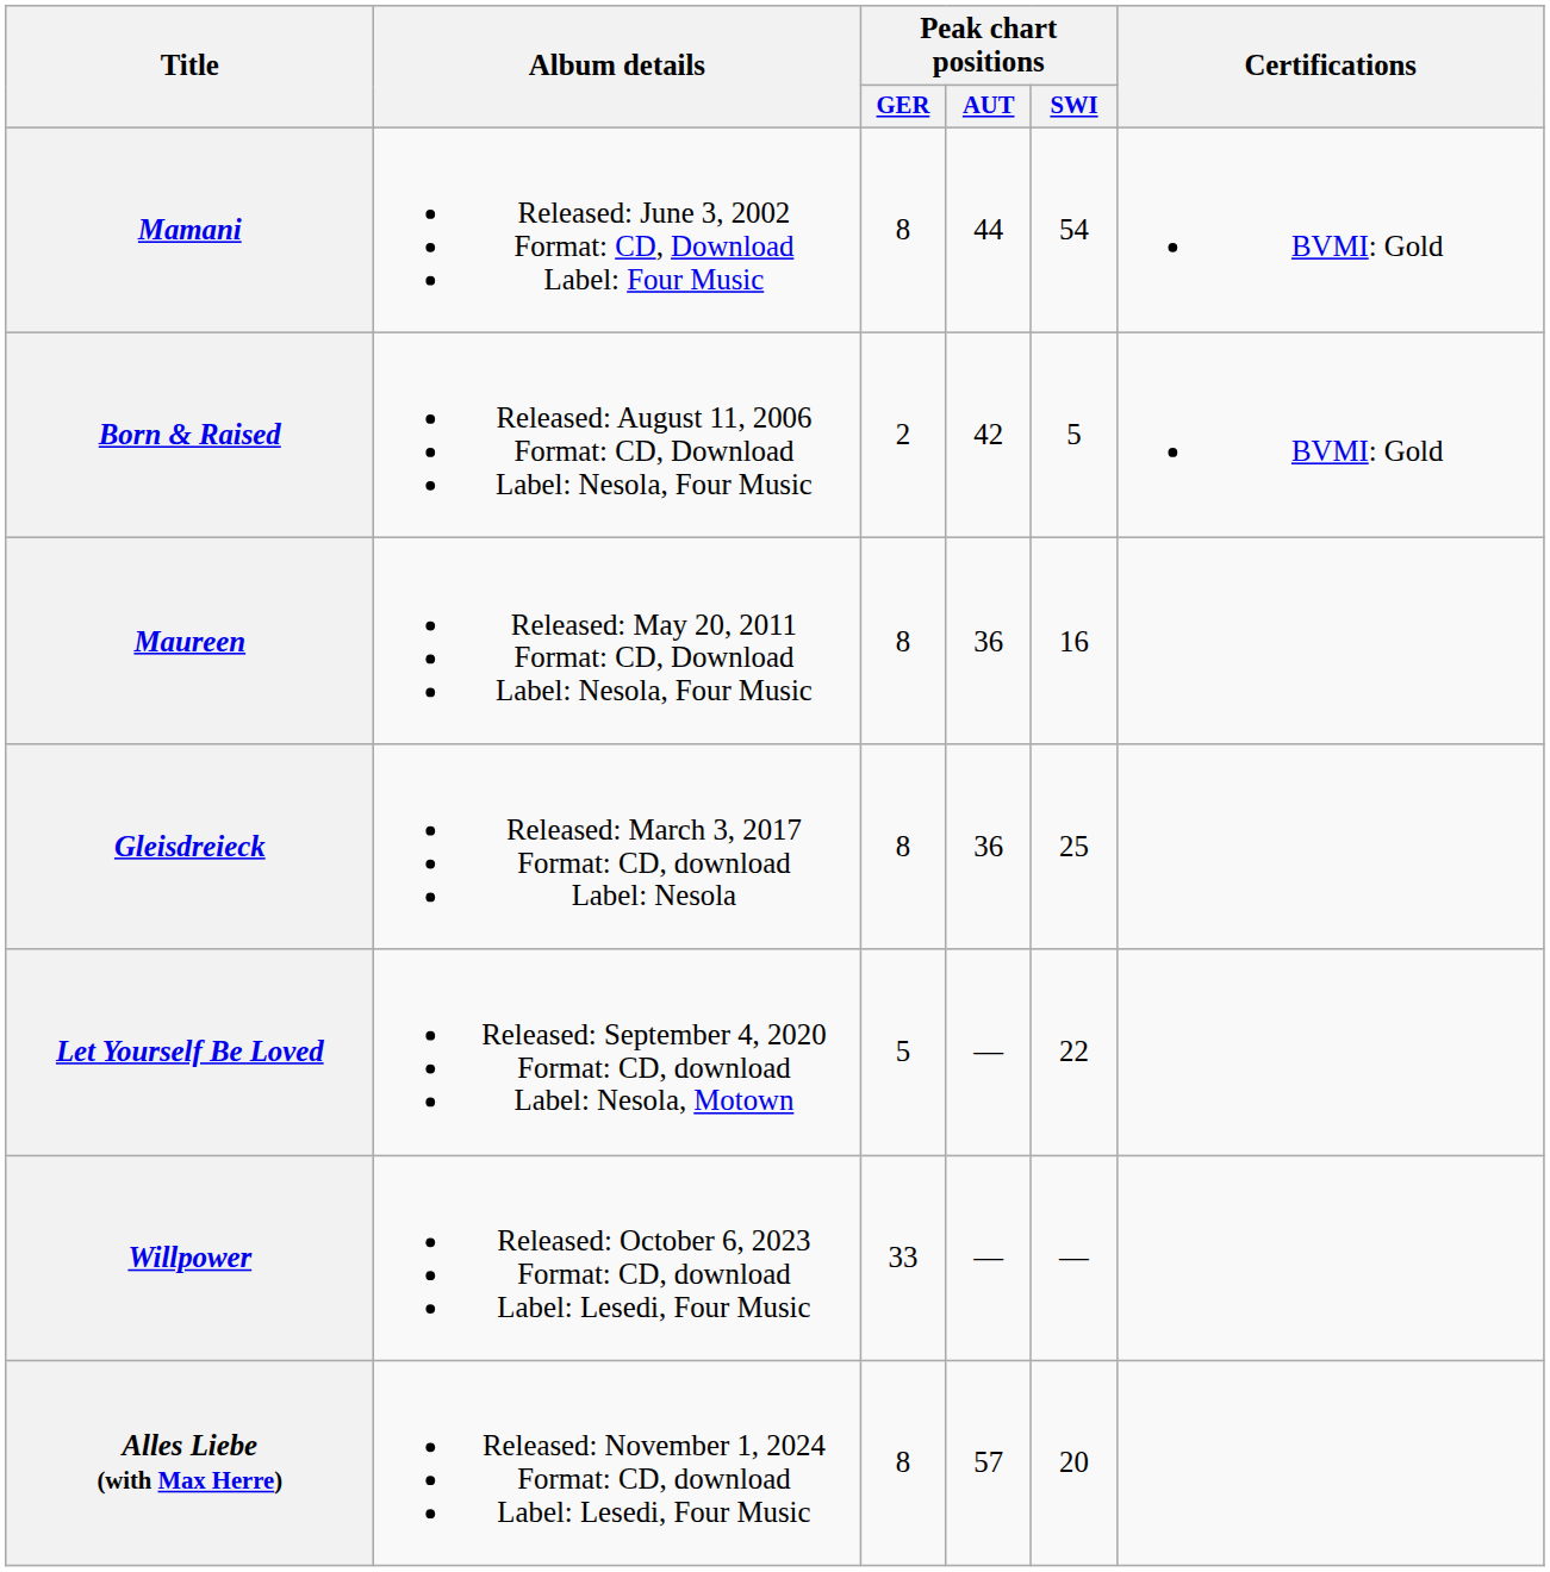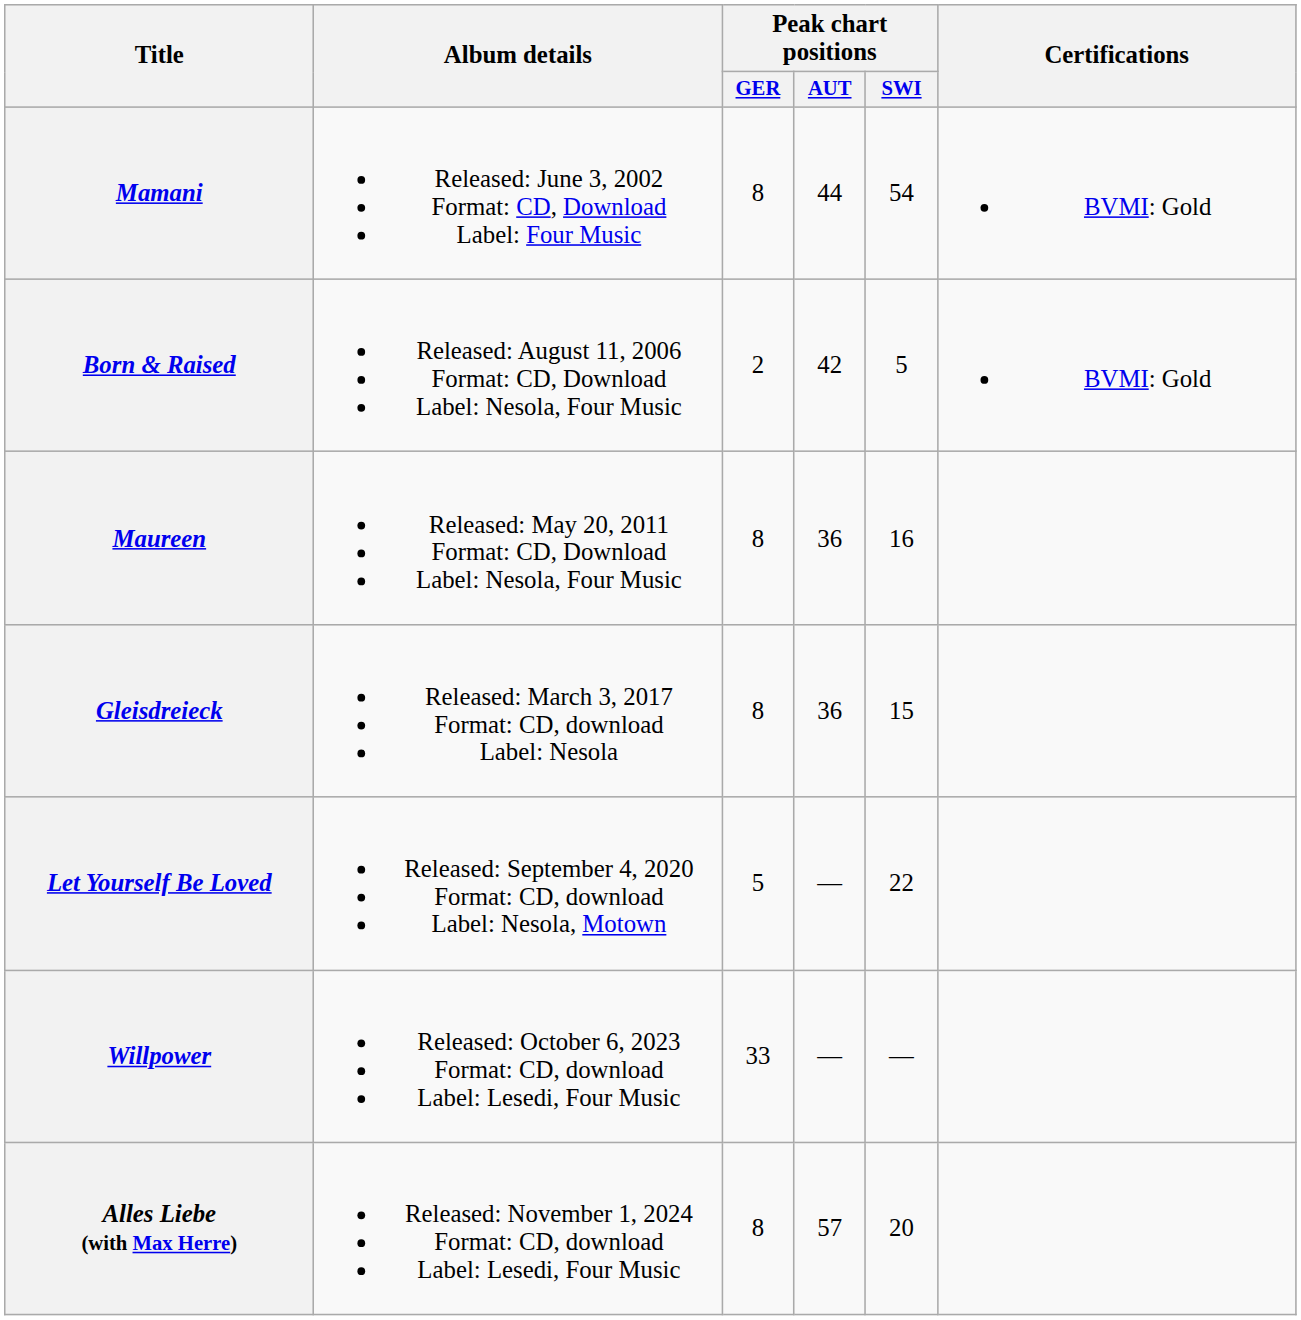 <table class="wikitable plainrowheaders" style="text-align:center;" border="1">
 <tr>
 <th scope="col" rowspan="2" style="width:12em;">Title</th>
 <th scope="col" rowspan="2" style="width:16em;">Album details</th>
 <th scope="col" colspan="3">Peak chart positions</th>
 <th scope="col" rowspan="2" style="width:14em;">Certifications</th>
 </tr>
 <tr style="font-size:smaller;">
 <th style="width:40px;"><a href='#'>GER</a><br></th>
 <th style="width:40px;"><a href='#'>AUT</a><br></th>
 <th style="width:40px;"><a href='#'>SWI</a><br></th>
 </tr>
 <tr>
 <th scope="row"><em><a href='#'>Mamani</a></em></th>
 <td><br><ul><li>Released: June 3, 2002</li><li>Format: <a href='#'>CD</a>, <a href='#'>Download</a></li><li>Label: <a href='#'>Four Music</a></li></ul></td>
 <td style="text-align:center;">8</td>
 <td style="text-align:center;">44</td>
 <td style="text-align:center;">54</td>
 <td><br><ul><li><a href='#'>BVMI</a>: Gold</li></ul></td>
 </tr>
 <tr>
 <th scope="row"><em><a href='#'>Born & Raised</a></em></th>
 <td><br><ul><li>Released: August 11, 2006</li><li>Format: CD, Download</li><li>Label: Nesola, Four Music</li></ul></td>
 <td style="text-align:center;">2</td>
 <td style="text-align:center;">42</td>
 <td style="text-align:center;">5</td>
 <td><br><ul><li><a href='#'>BVMI</a>: Gold</li></ul></td>
 </tr>
 <tr>
 <th scope="row"><em><a href='#'>Maureen</a></em></th>
 <td><br><ul><li>Released: May 20, 2011</li><li>Format: CD, Download</li><li>Label: Nesola, Four Music</li></ul></td>
 <td style="text-align:center;">8</td>
 <td style="text-align:center;">36</td>
 <td style="text-align:center;">16</td>
 </tr>
 <tr>
 <th scope="row"><em><a href='#'>Gleisdreieck</a></em></th>
 <td><br><ul><li>Released: March 3, 2017</li><li>Format: CD, download</li><li>Label: Nesola</li></ul></td>
 <td style="text-align:center;">8</td>
 <td style="text-align:center;">36</td>
-<td style="text-align:center;">25</td>
+<td style="text-align:center;">15</td>
 <td></td>
 </tr>
 <tr>
 <th scope="row"><em><a href='#'>Let Yourself Be Loved</a></em></th>
 <td><br><ul><li>Released: September 4, 2020</li><li>Format: CD, download</li><li>Label: Nesola, <a href='#'>Motown</a></li></ul></td>
 <td style="text-align:center;">5</td>
 <td style="text-align:center;">—</td>
 <td style="text-align:center;">22</td>
 <td></td>
 </tr>
 <tr>
 <th scope="row"><em><a href='#'>Willpower</a></em></th>
 <td><br><ul><li>Released: October 6, 2023</li><li>Format: CD, download</li><li>Label: Lesedi, Four Music</li></ul></td>
 <td style="text-align:center;">33</td>
 <td style="text-align:center;">—</td>
 <td style="text-align:center;">—</td>
 <td></td>
 </tr>
 <tr>
 <th scope="row"><em>Alles Liebe</em> <br><small>(with <a href='#'>Max Herre</a>)</small></th>
 <td><br><ul><li>Released: November 1, 2024</li><li>Format: CD, download</li><li>Label: Lesedi, Four Music</li></ul></td>
 <td style="text-align:center;">8</td>
 <td style="text-align:center;">57</td>
 <td style="text-align:center;">20</td>
 <td></td>
 </tr>
 </table>
